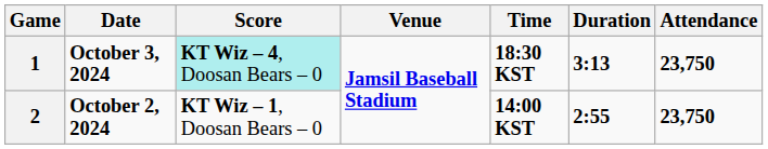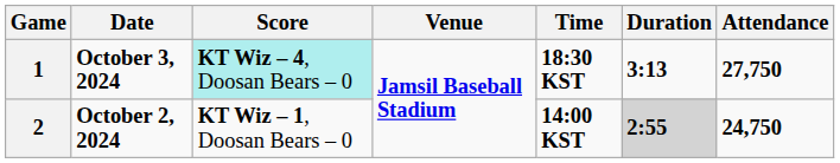 <table class="wikitable sortable">
 <tr>
 <th>Game</th>
 <th>Date</th>
 <th>Score</th>
 <th>Venue</th>
 <th>Time</th>
 <th>Duration</th>
 <th>Attendance</th>
 </tr>
 <tr>
 <th>1</th>
 <td><strong>October 3, 2024</strong></td>
 <td style="background: paleturquoise;"><strong>KT Wiz – 4</strong>, Doosan Bears – 0</td>
 <td rowspan="2"><strong><a href='#'>Jamsil Baseball Stadium</a></strong></td>
 <td><strong>18:30 KST</strong></td>
 <td><strong>3:13</strong></td>
-<td><strong>23,750</strong></td>
+<td><strong>27,750</strong></td>
 </tr>
 <tr>
 <th>2</th>
 <td><strong>October 2, 2024</strong></td>
 <td><strong>KT Wiz – 1</strong>, Doosan Bears – 0</td>
 <td><strong>14:00 KST</strong></td>
-<td><strong>2:55</strong></td>
-<td><strong>23,750</strong></td>
+<td style="background: lightgrey;"><strong>2:55</strong></td>
+<td><strong>24,750</strong></td>
 </tr>
 </table>
